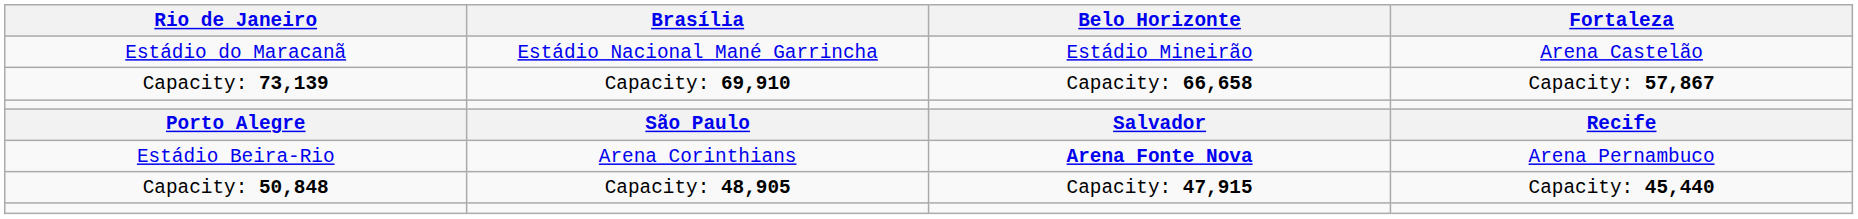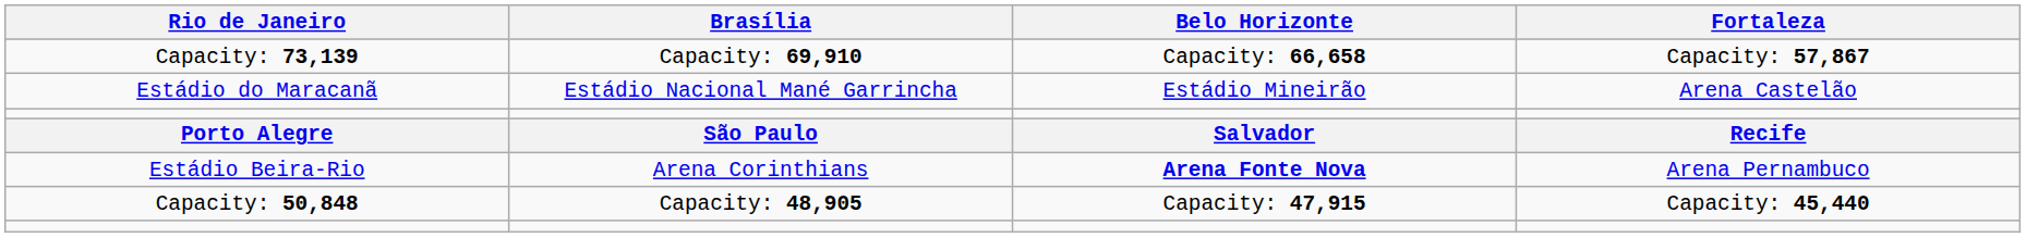 <table class="wikitable" style="text-align:center">
 <tr>
 <th width="20%"><a href='#'>Rio de Janeiro</a></th>
 <th width="20%"><a href='#'>Brasília</a></th>
 <th width="20%"><a href='#'>Belo Horizonte</a></th>
 <th width="20%"><a href='#'>Fortaleza</a></th>
 </tr>
 <tr>
+<td>Capacity: <strong>73,139</strong></td>
+<td>Capacity: <strong>69,910</strong></td>
+<td>Capacity: <strong>66,658</strong></td>
+<td>Capacity: <strong>57,867</strong></td>
+</tr>
+<tr>
 <td><a href='#'>Estádio do Maracanã</a></td>
 <td><a href='#'>Estádio Nacional Mané Garrincha</a></td>
 <td><a href='#'>Estádio Mineirão</a></td>
 <td><a href='#'>Arena Castelão</a></td>
-</tr>
-<tr>
-<td>Capacity: <strong>73,139</strong></td>
-<td>Capacity: <strong>69,910</strong></td>
-<td>Capacity: <strong>66,658</strong></td>
-<td>Capacity: <strong>57,867</strong></td>
 </tr>
 <tr>
 <td></td>
 <td></td>
 <td></td>
 <td></td>
 </tr>
 <tr>
 <th><a href='#'>Porto Alegre</a></th>
 <th><a href='#'>São Paulo</a></th>
 <th><a href='#'>Salvador</a></th>
 <th><a href='#'>Recife</a></th>
 </tr>
 <tr>
 <td><a href='#'>Estádio Beira-Rio</a></td>
 <td><a href='#'>Arena Corinthians</a></td>
 <td><strong><a href='#'>Arena Fonte Nova</a></strong></td>
 <td><a href='#'>Arena Pernambuco</a></td>
 </tr>
 <tr>
 <td>Capacity: <strong>50,848</strong></td>
 <td>Capacity: <strong>48,905</strong></td>
 <td>Capacity: <strong>47,915</strong></td>
 <td>Capacity: <strong>45,440</strong></td>
 </tr>
 <tr>
 <td></td>
 <td></td>
 <td></td>
 <td></td>
 </tr>
 </table>
